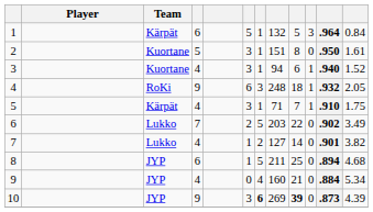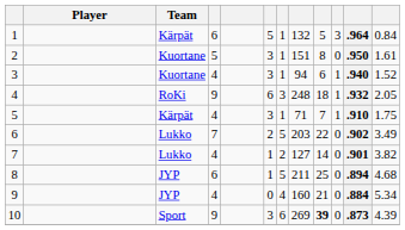 <table class="wikitable sortable" style="text-align: center">
 <tr>
 <th></th>
 <th style="width: 10em;">Player</th>
 <th>Team</th>
 <th> </th>
 <th style="width: 3em;"> </th>
 <th> </th>
 <th> </th>
 <th> </th>
 <th> </th>
 <th> </th>
 <th> </th>
 <th> </th>
 </tr>
 <tr>
 <td>1</td>
 <td style="text-align:left;"></td>
 <td style="text-align:left;"><a href='#'>Kärpät</a></td>
 <td>6</td>
 <td></td>
 <td>5</td>
 <td>1</td>
 <td>132</td>
 <td>5</td>
 <td>3</td>
 <th>.964</th>
 <td>0.84</td>
 </tr>
 <tr>
 <td>2</td>
 <td style="text-align:left;"></td>
 <td style="text-align:left;"><a href='#'>Kuortane</a></td>
 <td>5</td>
 <td></td>
 <td>3</td>
 <td>1</td>
 <td>151</td>
 <td>8</td>
 <td>0</td>
 <th>.950</th>
 <td>1.61</td>
 </tr>
 <tr>
 <td>3</td>
 <td style="text-align:left;"></td>
 <td style="text-align:left;"><a href='#'>Kuortane</a></td>
 <td>4</td>
 <td></td>
 <td>3</td>
 <td>1</td>
 <td>94</td>
 <td>6</td>
 <td>1</td>
 <th>.940</th>
 <td>1.52</td>
 </tr>
 <tr>
 <td>4</td>
 <td style="text-align:left;"></td>
 <td style="text-align:left;"><a href='#'>RoKi</a></td>
 <td>9</td>
 <td></td>
 <td>6</td>
 <td>3</td>
 <td>248</td>
 <td>18</td>
 <td>1</td>
 <th>.932</th>
 <td>2.05</td>
 </tr>
 <tr>
 <td>5</td>
 <td style="text-align:left;"></td>
 <td style="text-align:left;"><a href='#'>Kärpät</a></td>
 <td>4</td>
 <td></td>
 <td>3</td>
 <td>1</td>
 <td>71</td>
 <td>7</td>
 <td>1</td>
 <th>.910</th>
 <td>1.75</td>
 </tr>
 <tr>
 <td>6</td>
 <td style="text-align:left;"></td>
 <td style="text-align:left;"><a href='#'>Lukko</a></td>
 <td>7</td>
 <td></td>
 <td>2</td>
 <td>5</td>
 <td>203</td>
 <td>22</td>
 <td>0</td>
 <th>.902</th>
 <td>3.49</td>
 </tr>
 <tr>
 <td>7</td>
 <td style="text-align:left;"></td>
 <td style="text-align:left;"><a href='#'>Lukko</a></td>
 <td>4</td>
 <td></td>
 <td>1</td>
 <td>2</td>
 <td>127</td>
 <td>14</td>
 <td>0</td>
 <th>.901</th>
 <td>3.82</td>
 </tr>
 <tr>
 <td>8</td>
 <td style="text-align:left;"></td>
 <td style="text-align:left;"><a href='#'>JYP</a></td>
 <td>6</td>
 <td></td>
 <td>1</td>
 <td>5</td>
 <td>211</td>
 <td>25</td>
 <td>0</td>
 <th>.894</th>
 <td>4.68</td>
 </tr>
 <tr>
 <td>9</td>
 <td style="text-align:left;"></td>
 <td style="text-align:left;"><a href='#'>JYP</a></td>
 <td>4</td>
 <td></td>
 <td>0</td>
 <td>4</td>
 <td>160</td>
 <td>21</td>
 <td>0</td>
 <th>.884</th>
 <td>5.34</td>
 </tr>
 <tr>
 <td>10</td>
 <td style="text-align:left;"></td>
-<td style="text-align:left;"><a href='#'>JYP</a></td>
+<td style="text-align:left;"><a href='#'>Sport</a></td>
 <td>9</td>
 <td></td>
 <td>3</td>
-<td><strong>6</strong></td>
+<td>6</td>
 <td>269</td>
 <td><strong>39</strong></td>
 <td>0</td>
 <th>.873</th>
 <td>4.39</td>
 </tr>
 <tr>
 </tr>
 </table>
